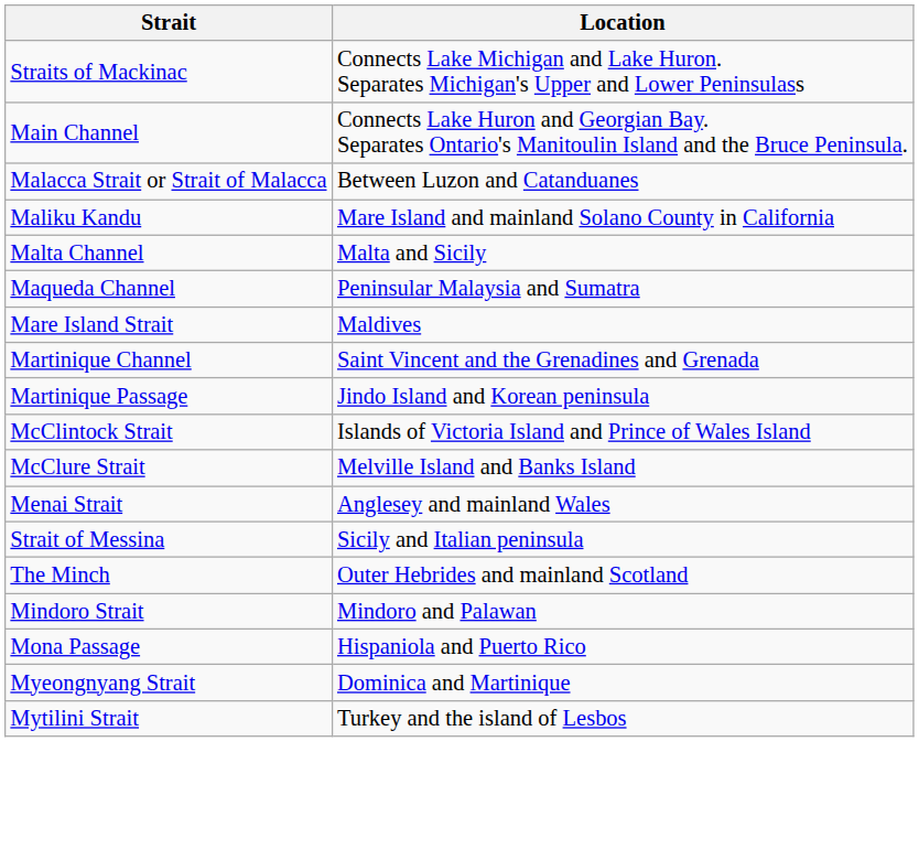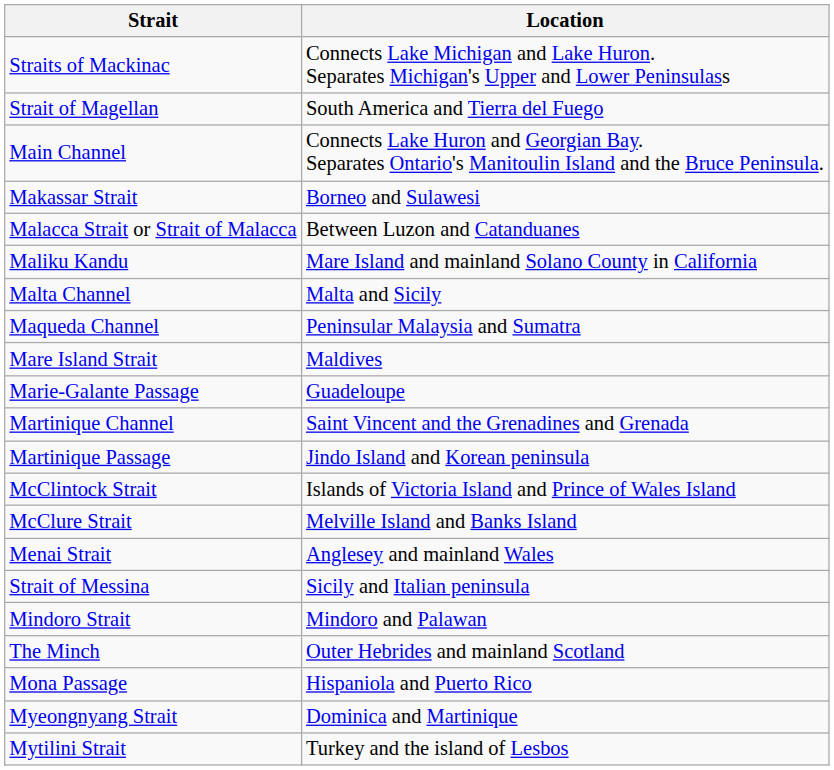 <table class="wikitable sortable">
 <tr>
 <th>Strait</th>
 <th>Location</th>
 </tr>
 <tr>
 <td><a href='#'>Straits of Mackinac</a></td>
 <td>Connects <a href='#'>Lake Michigan</a> and <a href='#'>Lake Huron</a>.<br>Separates <a href='#'>Michigan</a>'s <a href='#'>Upper</a> and <a href='#'>Lower Peninsulas</a>s</td>
 </tr>
 <tr>
+<td><a href='#'>Strait of Magellan</a></td>
+<td>South America and <a href='#'>Tierra del Fuego</a></td>
+</tr>
+<tr>
 <td><a href='#'>Main Channel</a></td>
 <td>Connects <a href='#'>Lake Huron</a> and <a href='#'>Georgian Bay</a>.<br>Separates <a href='#'>Ontario</a>'s <a href='#'>Manitoulin Island</a> and the <a href='#'>Bruce Peninsula</a>.</td>
+</tr>
+<tr>
+<td><a href='#'>Makassar Strait</a></td>
+<td><a href='#'>Borneo</a> and <a href='#'>Sulawesi</a></td>
 </tr>
 <tr>
 <td><a href='#'>Malacca Strait</a> or <a href='#'>Strait of Malacca</a></td>
 <td>Between Luzon and <a href='#'>Catanduanes</a></td>
 </tr>
 <tr>
 <td><a href='#'>Maliku Kandu</a></td>
 <td><a href='#'>Mare Island</a> and mainland <a href='#'>Solano County</a> in <a href='#'>California</a></td>
 </tr>
 <tr>
 <td><a href='#'>Malta Channel</a></td>
 <td><a href='#'>Malta</a> and <a href='#'>Sicily</a></td>
 </tr>
 <tr>
 <td><a href='#'>Maqueda Channel</a></td>
 <td><a href='#'>Peninsular Malaysia</a> and <a href='#'>Sumatra</a></td>
 </tr>
 <tr>
 <td><a href='#'>Mare Island Strait</a></td>
 <td><a href='#'>Maldives</a></td>
+</tr>
+<tr>
+<td><a href='#'>Marie-Galante Passage</a></td>
+<td><a href='#'>Guadeloupe</a></td>
 </tr>
 <tr>
 <td><a href='#'>Martinique Channel</a></td>
 <td><a href='#'>Saint Vincent and the Grenadines</a> and <a href='#'>Grenada</a></td>
 </tr>
 <tr>
 <td><a href='#'>Martinique Passage</a></td>
 <td><a href='#'>Jindo Island</a> and  <a href='#'>Korean peninsula</a></td>
 </tr>
 <tr>
 <td><a href='#'>McClintock Strait</a></td>
 <td>Islands of <a href='#'>Victoria Island</a> and <a href='#'>Prince of Wales Island</a></td>
 </tr>
 <tr>
 <td><a href='#'>McClure Strait</a></td>
 <td><a href='#'>Melville Island</a> and <a href='#'>Banks Island</a></td>
 </tr>
 <tr>
 <td><a href='#'>Menai Strait</a></td>
 <td><a href='#'>Anglesey</a> and mainland <a href='#'>Wales</a></td>
 </tr>
 <tr>
 <td><a href='#'>Strait of Messina</a></td>
 <td><a href='#'>Sicily</a> and  <a href='#'>Italian peninsula</a></td>
 </tr>
 <tr>
+<td><a href='#'>Mindoro Strait</a></td>
+<td><a href='#'>Mindoro</a> and <a href='#'>Palawan</a></td>
+</tr>
+<tr>
 <td><a href='#'>The Minch</a></td>
 <td><a href='#'>Outer Hebrides</a> and mainland <a href='#'>Scotland</a></td>
-</tr>
-<tr>
-<td><a href='#'>Mindoro Strait</a></td>
-<td><a href='#'>Mindoro</a> and <a href='#'>Palawan</a></td>
 </tr>
 <tr>
 <td><a href='#'>Mona Passage</a></td>
 <td><a href='#'>Hispaniola</a> and <a href='#'>Puerto Rico</a></td>
 </tr>
 <tr>
 <td><a href='#'>Myeongnyang Strait</a></td>
 <td><a href='#'>Dominica</a> and <a href='#'>Martinique</a></td>
 </tr>
 <tr>
 <td><a href='#'>Mytilini Strait</a></td>
 <td>Turkey and the   island of  <a href='#'>Lesbos</a></td>
 </tr>
 </table>
